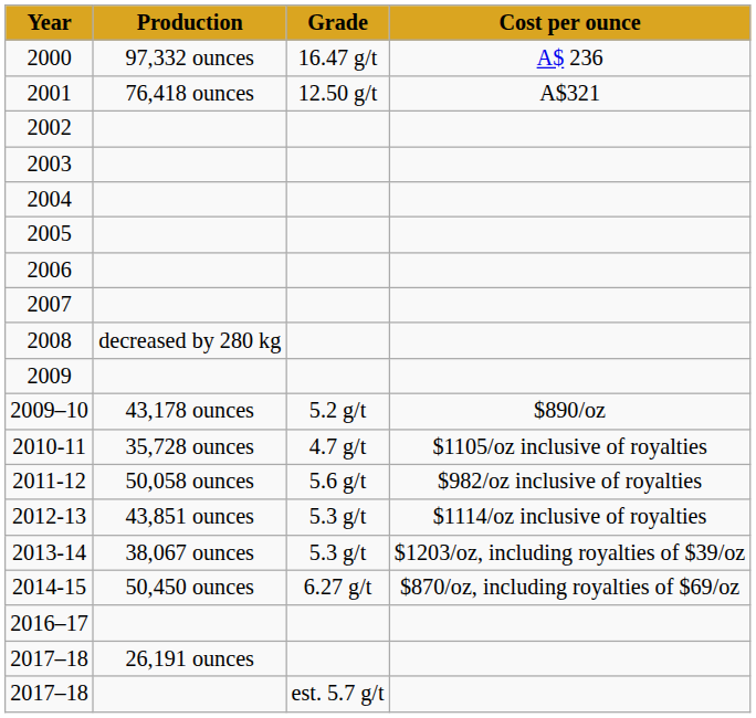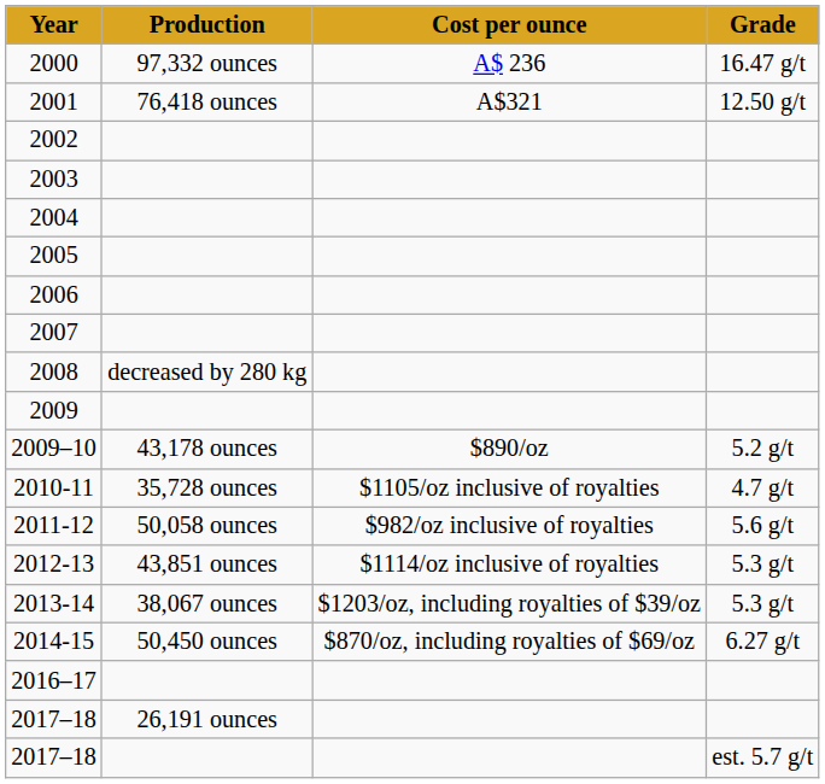 <table class="wikitable">
 <tr style="text-align:center; background:#daa520;">
 <td><strong>Year</strong></td>
 <td><strong>Production</strong></td>
+<td><strong>Cost per ounce</strong></td>
 <td><strong>Grade</strong></td>
-<td><strong>Cost per ounce</strong></td>
 </tr>
 <tr style="text-align:center;">
 <td>2000</td>
 <td>97,332 ounces</td>
+<td><a href='#'>A$</a> 236</td>
 <td>16.47 g/t</td>
-<td><a href='#'>A$</a> 236</td>
 </tr>
 <tr style="text-align:center;">
 <td>2001</td>
 <td>76,418 ounces</td>
+<td>A$321</td>
 <td>12.50 g/t</td>
-<td>A$321</td>
 </tr>
 <tr style="text-align:center;">
 <td>2002</td>
 <td></td>
 <td></td>
 <td></td>
 </tr>
 <tr style="text-align:center;">
 <td>2003</td>
 <td></td>
 <td></td>
 <td></td>
 </tr>
 <tr style="text-align:center;">
 <td>2004</td>
 <td></td>
 <td></td>
 <td></td>
 </tr>
 <tr style="text-align:center;">
 <td>2005</td>
 <td></td>
 <td></td>
 <td></td>
 </tr>
 <tr style="text-align:center;">
 <td>2006</td>
 <td></td>
 <td></td>
 <td></td>
 </tr>
 <tr style="text-align:center;">
 <td>2007</td>
 <td></td>
 <td></td>
 <td></td>
 </tr>
 <tr style="text-align:center;">
 <td>2008</td>
 <td>decreased by 280 kg</td>
 <td></td>
 <td></td>
 </tr>
 <tr style="text-align:center;">
 <td>2009</td>
 <td></td>
 <td></td>
 <td></td>
 </tr>
 <tr style="text-align:center;">
 <td>2009–10</td>
 <td>43,178 ounces</td>
+<td>$890/oz</td>
 <td>5.2 g/t</td>
-<td>$890/oz</td>
 </tr>
 <tr style="text-align:center;">
 <td>2010-11</td>
 <td>35,728 ounces</td>
+<td>$1105/oz inclusive of royalties</td>
 <td>4.7 g/t</td>
-<td>$1105/oz inclusive of royalties</td>
 </tr>
 <tr style="text-align:center;">
 <td>2011-12</td>
 <td>50,058 ounces</td>
+<td>$982/oz inclusive of royalties</td>
 <td>5.6 g/t</td>
-<td>$982/oz inclusive of royalties</td>
 </tr>
 <tr style="text-align:center;">
 <td>2012-13</td>
 <td>43,851 ounces</td>
+<td>$1114/oz inclusive of royalties</td>
 <td>5.3 g/t</td>
-<td>$1114/oz inclusive of royalties</td>
 </tr>
 <tr style="text-align:center;">
 <td>2013-14</td>
 <td>38,067 ounces</td>
+<td>$1203/oz, including royalties of $39/oz</td>
 <td>5.3 g/t</td>
-<td>$1203/oz, including royalties of $39/oz</td>
 </tr>
 <tr style="text-align:center;">
 <td>2014-15</td>
 <td>50,450 ounces</td>
+<td>$870/oz, including royalties of $69/oz</td>
 <td>6.27 g/t</td>
-<td>$870/oz, including royalties of $69/oz</td>
 </tr>
 <tr style="text-align:center;">
 <td>2016–17</td>
 <td></td>
 <td></td>
 <td></td>
 </tr>
 <tr style="text-align:center;">
 <td>2017–18</td>
 <td>26,191 ounces</td>
 <td></td>
 <td></td>
 </tr>
 <tr style="text-align:center;">
 <td>2017–18</td>
 <td></td>
+<td></td>
 <td>est. 5.7 g/t</td>
-<td></td>
 </tr>
 </table>
